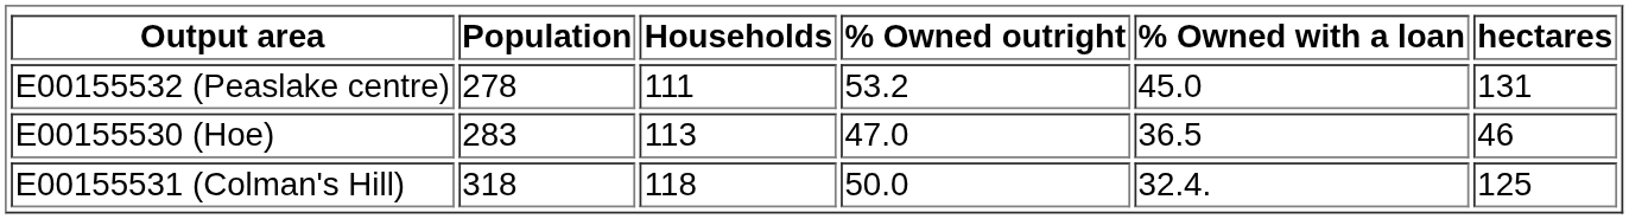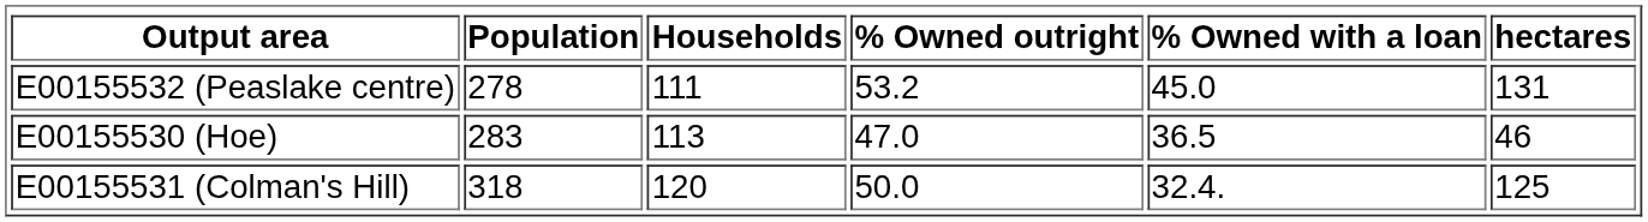 <table border=yes>
 <tr>
 </tr>
 <tr>
 <th>Output area</th>
 <th>Population</th>
 <th>Households</th>
 <th>% Owned outright</th>
 <th>% Owned with a loan</th>
 <th>hectares</th>
 </tr>
 <tr>
 <td>E00155532 (Peaslake centre)</td>
 <td>278</td>
 <td>111</td>
 <td>53.2</td>
 <td>45.0</td>
 <td>131</td>
 </tr>
 <tr>
 <td>E00155530 (Hoe)</td>
 <td>283</td>
 <td>113</td>
 <td>47.0</td>
 <td>36.5</td>
 <td>46</td>
 </tr>
 <tr>
 <td>E00155531 (Colman's Hill)</td>
 <td>318</td>
-<td>118</td>
+<td>120</td>
 <td>50.0</td>
 <td>32.4.</td>
 <td>125</td>
 </tr>
 </table>
